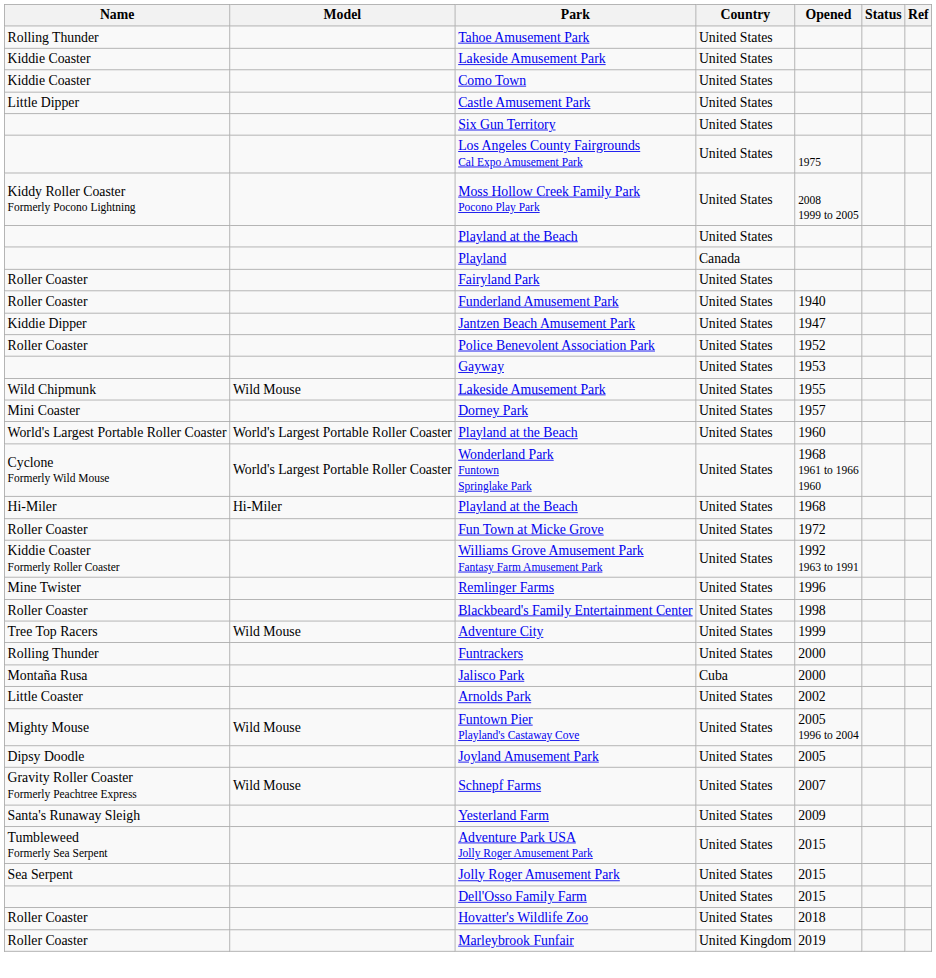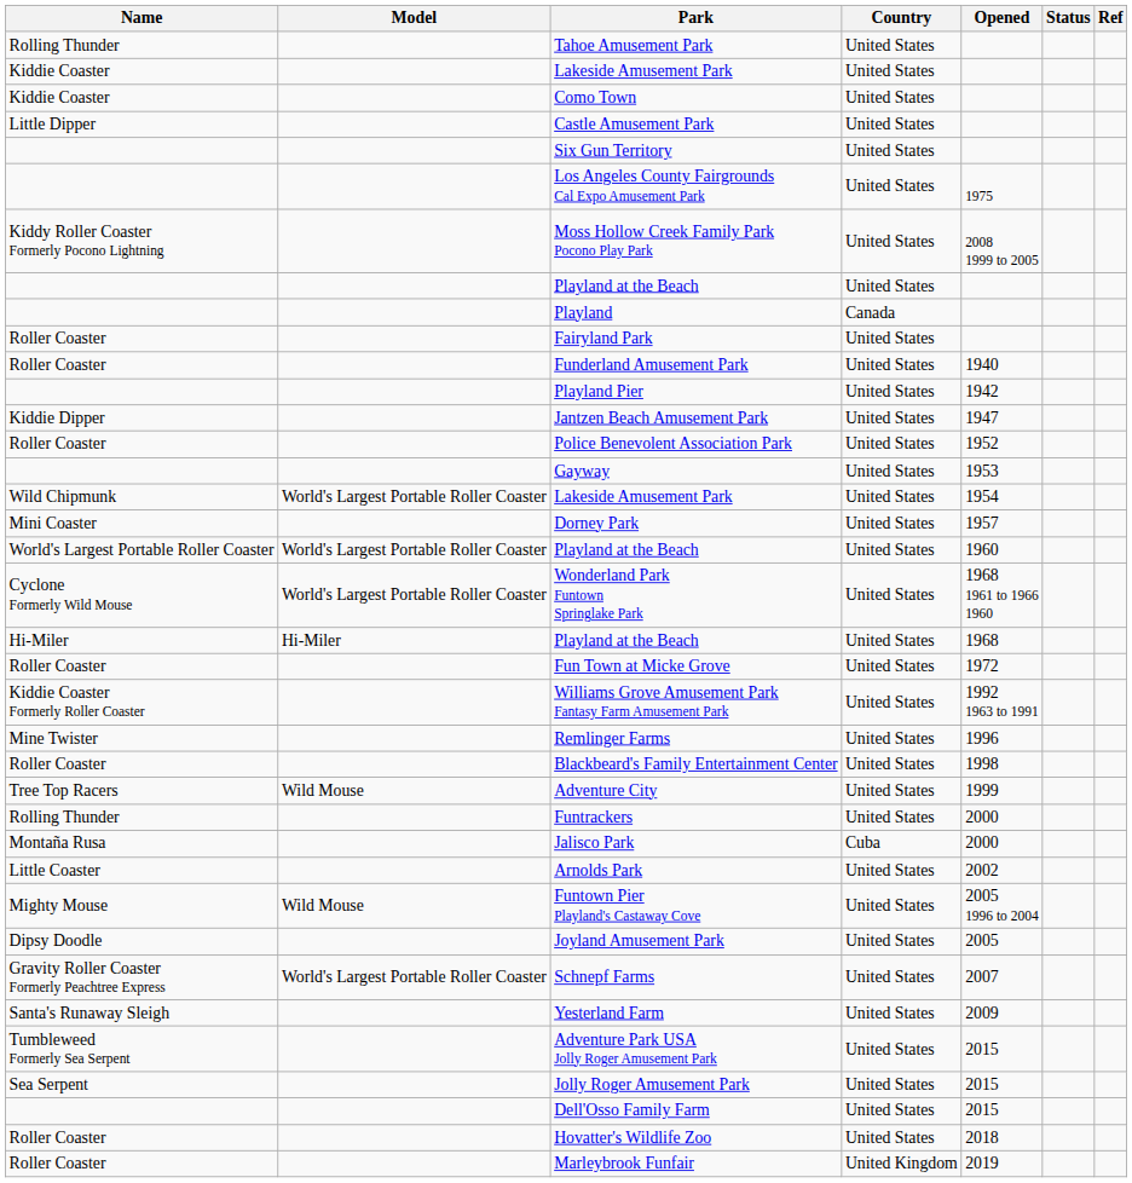 <table class="wikitable sortable">
 <tr>
 <th>Name</th>
 <th>Model</th>
 <th>Park</th>
 <th>Country</th>
 <th>Opened</th>
 <th>Status</th>
 <th class="unsortable">Ref</th>
 </tr>
 <tr>
 <td>Rolling Thunder</td>
 <td></td>
 <td><a href='#'>Tahoe Amusement Park</a></td>
 <td> United States</td>
 <td></td>
 <td></td>
 <td></td>
 </tr>
 <tr>
 <td>Kiddie Coaster</td>
 <td></td>
 <td><a href='#'>Lakeside Amusement Park</a></td>
 <td> United States</td>
 <td></td>
 <td></td>
 <td></td>
 </tr>
 <tr>
 <td>Kiddie Coaster</td>
 <td></td>
 <td><a href='#'>Como Town</a></td>
 <td> United States</td>
 <td></td>
 <td></td>
 <td></td>
 </tr>
 <tr>
 <td>Little Dipper</td>
 <td></td>
 <td><a href='#'>Castle Amusement Park</a></td>
 <td> United States</td>
 <td></td>
 <td></td>
 <td></td>
 </tr>
 <tr>
 <td></td>
 <td></td>
 <td><a href='#'>Six Gun Territory</a></td>
 <td> United States</td>
 <td></td>
 <td></td>
 <td></td>
 </tr>
 <tr>
 <td></td>
 <td></td>
 <td><a href='#'>Los Angeles County Fairgrounds</a><br><small><a href='#'>Cal Expo Amusement Park</a></small></td>
 <td> United States</td>
 <td><br><small>1975</small></td>
 <td></td>
 <td><br></td>
 </tr>
 <tr>
 <td>Kiddy Roller Coaster<br><small> Formerly Pocono Lightning</small></td>
 <td></td>
 <td><a href='#'>Moss Hollow Creek Family Park</a><br><small><a href='#'>Pocono Play Park</a></small></td>
 <td> United States</td>
 <td><br><small>2008<br>1999 to 2005</small></td>
 <td></td>
 <td><br><br></td>
 </tr>
 <tr>
 <td></td>
 <td></td>
 <td><a href='#'>Playland at the Beach</a></td>
 <td> United States</td>
 <td></td>
 <td></td>
 <td></td>
 </tr>
 <tr>
 <td></td>
 <td></td>
 <td><a href='#'>Playland</a></td>
 <td> Canada</td>
 <td></td>
 <td></td>
 <td></td>
 </tr>
 <tr>
 <td>Roller Coaster</td>
 <td></td>
 <td><a href='#'>Fairyland Park</a></td>
 <td> United States</td>
 <td></td>
 <td></td>
 <td></td>
 </tr>
 <tr>
 <td>Roller Coaster</td>
 <td></td>
 <td><a href='#'>Funderland Amusement Park</a></td>
 <td> United States</td>
 <td>1940</td>
 <td></td>
 <td></td>
 </tr>
 <tr>
+<td></td>
+<td></td>
+<td><a href='#'>Playland Pier</a></td>
+<td> United States</td>
+<td>1942</td>
+<td></td>
+<td></td>
+</tr>
+<tr>
 <td>Kiddie Dipper</td>
 <td></td>
 <td><a href='#'>Jantzen Beach Amusement Park</a></td>
 <td> United States</td>
 <td>1947</td>
 <td></td>
 <td></td>
 </tr>
 <tr>
 <td>Roller Coaster</td>
 <td></td>
 <td><a href='#'>Police Benevolent Association Park</a></td>
 <td> United States</td>
 <td>1952</td>
 <td></td>
 <td></td>
 </tr>
 <tr>
 <td></td>
 <td></td>
 <td><a href='#'>Gayway</a></td>
 <td> United States</td>
 <td>1953</td>
 <td></td>
 <td></td>
 </tr>
 <tr>
 <td>Wild Chipmunk</td>
-<td>Wild Mouse</td>
+<td>World's Largest Portable Roller Coaster</td>
 <td><a href='#'>Lakeside Amusement Park</a></td>
 <td> United States</td>
-<td>1955</td>
+<td>1954</td>
 <td></td>
 <td></td>
 </tr>
 <tr>
 <td>Mini Coaster</td>
 <td></td>
 <td><a href='#'>Dorney Park</a></td>
 <td> United States</td>
 <td>1957</td>
 <td></td>
 <td></td>
 </tr>
 <tr>
 <td>World's Largest Portable Roller Coaster</td>
 <td>World's Largest Portable Roller Coaster</td>
 <td><a href='#'>Playland at the Beach</a></td>
 <td> United States</td>
 <td>1960</td>
 <td></td>
 <td></td>
 </tr>
 <tr>
 <td>Cyclone<br><small>Formerly Wild Mouse</small></td>
 <td>World's Largest Portable Roller Coaster</td>
 <td><a href='#'>Wonderland Park</a><br><small><a href='#'>Funtown</a><br><a href='#'>Springlake Park</a></small></td>
 <td> United States</td>
 <td>1968<br><small>1961 to 1966<br>1960</small></td>
 <td></td>
 <td><br><br></td>
 </tr>
 <tr>
 <td>Hi-Miler</td>
 <td>Hi-Miler</td>
 <td><a href='#'>Playland at the Beach</a></td>
 <td> United States</td>
 <td>1968</td>
 <td></td>
 <td></td>
 </tr>
 <tr>
 <td>Roller Coaster</td>
 <td></td>
 <td><a href='#'>Fun Town at Micke Grove</a></td>
 <td> United States</td>
 <td>1972</td>
 <td></td>
 <td></td>
 </tr>
 <tr>
 <td>Kiddie Coaster<br><small>Formerly Roller Coaster</small></td>
 <td></td>
 <td><a href='#'>Williams Grove Amusement Park</a><br><small><a href='#'>Fantasy Farm Amusement Park</a></small></td>
 <td> United States</td>
 <td>1992<br><small>1963 to 1991</small></td>
 <td></td>
 <td><br></td>
 </tr>
 <tr>
 <td>Mine Twister</td>
 <td></td>
 <td><a href='#'>Remlinger Farms</a></td>
 <td> United States</td>
 <td>1996</td>
 <td></td>
 <td></td>
 </tr>
 <tr>
 <td>Roller Coaster</td>
 <td></td>
 <td><a href='#'>Blackbeard's Family Entertainment Center</a></td>
 <td> United States</td>
 <td>1998</td>
 <td></td>
 <td></td>
 </tr>
 <tr>
 <td>Tree Top Racers</td>
 <td>Wild Mouse</td>
 <td><a href='#'>Adventure City</a></td>
 <td> United States</td>
 <td>1999</td>
 <td></td>
 <td></td>
 </tr>
 <tr>
 <td>Rolling Thunder</td>
 <td></td>
 <td><a href='#'>Funtrackers</a></td>
 <td> United States</td>
 <td>2000</td>
 <td></td>
 <td></td>
 </tr>
 <tr>
 <td>Montaña Rusa</td>
 <td></td>
 <td><a href='#'>Jalisco Park</a></td>
 <td> Cuba</td>
 <td>2000</td>
 <td></td>
 <td></td>
 </tr>
 <tr>
 <td>Little Coaster</td>
 <td></td>
 <td><a href='#'>Arnolds Park</a></td>
 <td> United States</td>
 <td>2002</td>
 <td></td>
 <td></td>
 </tr>
 <tr>
 <td>Mighty Mouse</td>
 <td>Wild Mouse</td>
 <td><a href='#'>Funtown Pier</a><br><small><a href='#'>Playland's Castaway Cove</a></small></td>
 <td> United States</td>
 <td>2005<br><small>1996 to 2004</small></td>
 <td></td>
 <td><br></td>
 </tr>
 <tr>
 <td>Dipsy Doodle</td>
 <td></td>
 <td><a href='#'>Joyland Amusement Park</a></td>
 <td> United States</td>
 <td>2005</td>
 <td></td>
 <td></td>
 </tr>
 <tr>
 <td>Gravity Roller Coaster<br><small>Formerly Peachtree Express</small></td>
-<td>Wild Mouse</td>
+<td>World's Largest Portable Roller Coaster</td>
 <td><a href='#'>Schnepf Farms</a></td>
 <td> United States</td>
 <td>2007</td>
 <td></td>
 <td></td>
 </tr>
 <tr>
 <td>Santa's Runaway Sleigh</td>
 <td></td>
 <td><a href='#'>Yesterland Farm</a></td>
 <td> United States</td>
 <td>2009</td>
 <td></td>
 <td></td>
 </tr>
 <tr>
 <td>Tumbleweed<br><small>Formerly Sea Serpent</small></td>
 <td></td>
 <td><a href='#'>Adventure Park USA</a><br><small><a href='#'>Jolly Roger Amusement Park</a></small></td>
 <td> United States</td>
 <td>2015<br><small></small></td>
 <td></td>
 <td><br></td>
 </tr>
 <tr>
 <td>Sea Serpent</td>
 <td></td>
 <td><a href='#'>Jolly Roger Amusement Park</a></td>
 <td> United States</td>
 <td>2015</td>
 <td></td>
 <td></td>
 </tr>
 <tr>
 <td></td>
 <td></td>
 <td><a href='#'>Dell'Osso Family Farm</a></td>
 <td> United States</td>
 <td>2015</td>
 <td></td>
 <td></td>
 </tr>
 <tr>
 <td>Roller Coaster</td>
 <td></td>
 <td><a href='#'>Hovatter's Wildlife Zoo</a></td>
 <td> United States</td>
 <td>2018</td>
 <td></td>
 <td></td>
 </tr>
 <tr>
 <td>Roller Coaster</td>
 <td></td>
 <td><a href='#'>Marleybrook Funfair</a></td>
 <td> United Kingdom</td>
 <td>2019</td>
 <td></td>
 <td></td>
 </tr>
 </table>
